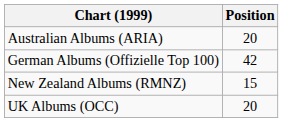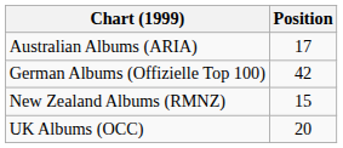 <table class="wikitable sortable plainrowheaders" style="text-align:center;">
 <tr>
 <th scope="column">Chart (1999)</th>
 <th scope="column">Position</th>
 </tr>
 <tr>
 <td align="left">Australian Albums (ARIA)</td>
-<td align="center">20</td>
+<td align="center">17</td>
 </tr>
 <tr>
 <td align="left">German Albums (Offizielle Top 100)</td>
 <td align="center">42</td>
 </tr>
 <tr>
 <td align="left">New Zealand Albums (RMNZ)</td>
 <td align="center">15</td>
 </tr>
 <tr>
 <td align="left">UK Albums (OCC)</td>
 <td align="center">20</td>
 </tr>
 </table>
